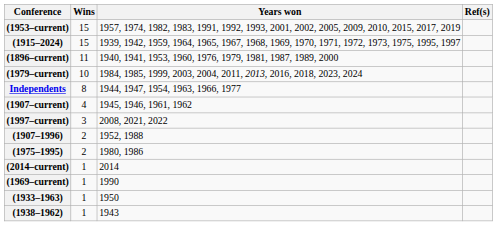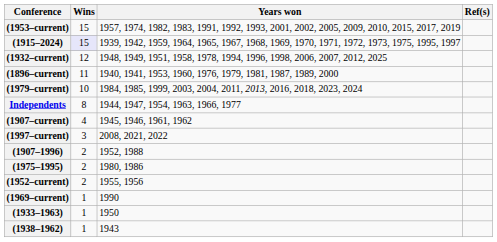 <table class="wikitable plainrowheaders sortable">
 <tr>
 <th scope="col">Conference</th>
 <th scope="col">Wins</th>
 <th scope="col" class="unsortable">Years won</th>
 <th scope="col" class="unsortable">Ref(s)</th>
 </tr>
 <tr>
 <th scope="row"> (1953–current)</th>
 <td style="text-align:center">15</td>
 <td>1957, 1974, 1982, 1983, 1991, 1992, 1993, 2001, 2002, 2005, 2009, 2010, 2015, 2017, 2019</td>
 <td></td>
 </tr>
 <tr>
 <th scope="row"> (1915–2024)</th>
-<td style="text-align:center">15</td>
+<td style="background: lavender; text-align:center">15</td>
 <td>1939, 1942, 1959, 1964, 1965, 1967, 1968, 1969, 1970, 1971, 1972, 1973, 1975, 1995, 1997</td>
+<td></td>
+</tr>
+<tr>
+<th scope="row"> (1932–current)</th>
+<td style="text-align:center">12</td>
+<td>1948, 1949, 1951, 1958, 1978, 1994, 1996, 1998, 2006, 2007, 2012, 2025</td>
 <td></td>
 </tr>
 <tr>
 <th scope="row"> (1896–current)</th>
 <td style="text-align:center">11</td>
 <td>1940, 1941, 1953, 1960, 1976, 1979, 1981, 1987, 1989, 2000</td>
 <td></td>
 </tr>
 <tr>
 <th scope="row"> (1979–current)</th>
 <td style="text-align:center">10</td>
 <td>1984, 1985, 1999, 2003, 2004, 2011, <em>2013</em>, 2016, 2018, 2023, 2024</td>
 <td></td>
 </tr>
 <tr>
 <th scope="row"><a href='#'>Independents</a></th>
 <td style="text-align:center">8</td>
 <td>1944, 1947, 1954, 1963, 1966, 1977</td>
 <td></td>
 </tr>
 <tr>
 <th scope="row"> (1907–current)</th>
 <td style="text-align:center">4</td>
 <td>1945, 1946, 1961, 1962</td>
 <td></td>
 </tr>
 <tr>
 <th scope="row"> (1997–current)</th>
 <td style="text-align:center">3</td>
 <td>2008, 2021, 2022</td>
 <td></td>
 </tr>
 <tr>
 <th scope="row"> (1907–1996)</th>
 <td style="text-align:center">2</td>
 <td>1952, 1988</td>
 <td></td>
 </tr>
 <tr>
 <th scope="row"> (1975–1995)</th>
 <td style="text-align:center">2</td>
 <td>1980, 1986</td>
 <td></td>
 </tr>
 <tr>
-<th scope="row"> (2014–current)</th>
-<td style="text-align:center">1</td>
-<td>2014</td>
+<th scope="row"> (1952–current)</th>
+<td style="text-align:center">2</td>
+<td>1955, 1956</td>
 <td></td>
 </tr>
 <tr>
 <th scope="row"> (1969–current)</th>
 <td style="text-align:center">1</td>
 <td>1990</td>
 <td></td>
 </tr>
 <tr>
 <th scope="row"> (1933–1963)</th>
 <td style="text-align:center">1</td>
 <td>1950</td>
 <td></td>
 </tr>
 <tr>
 <th scope="row"> (1938–1962)</th>
 <td style="text-align:center">1</td>
 <td>1943</td>
 <td></td>
 </tr>
 </table>
